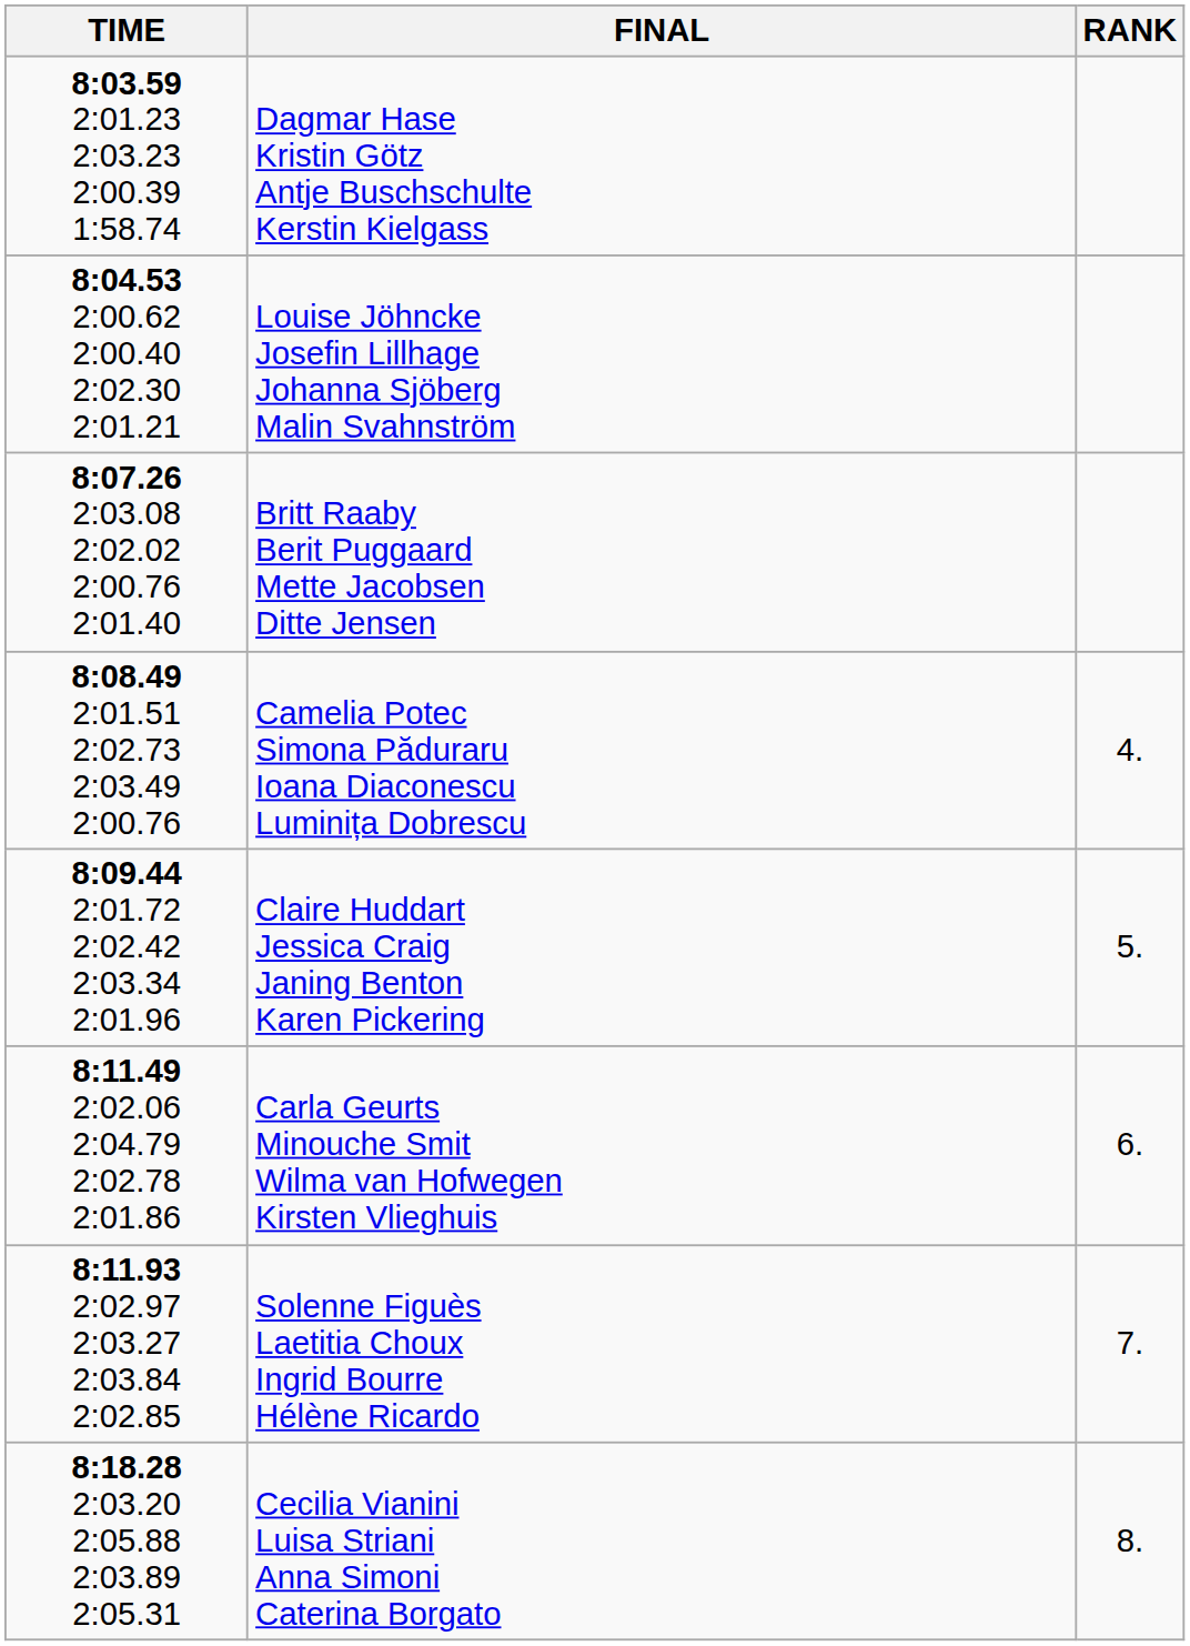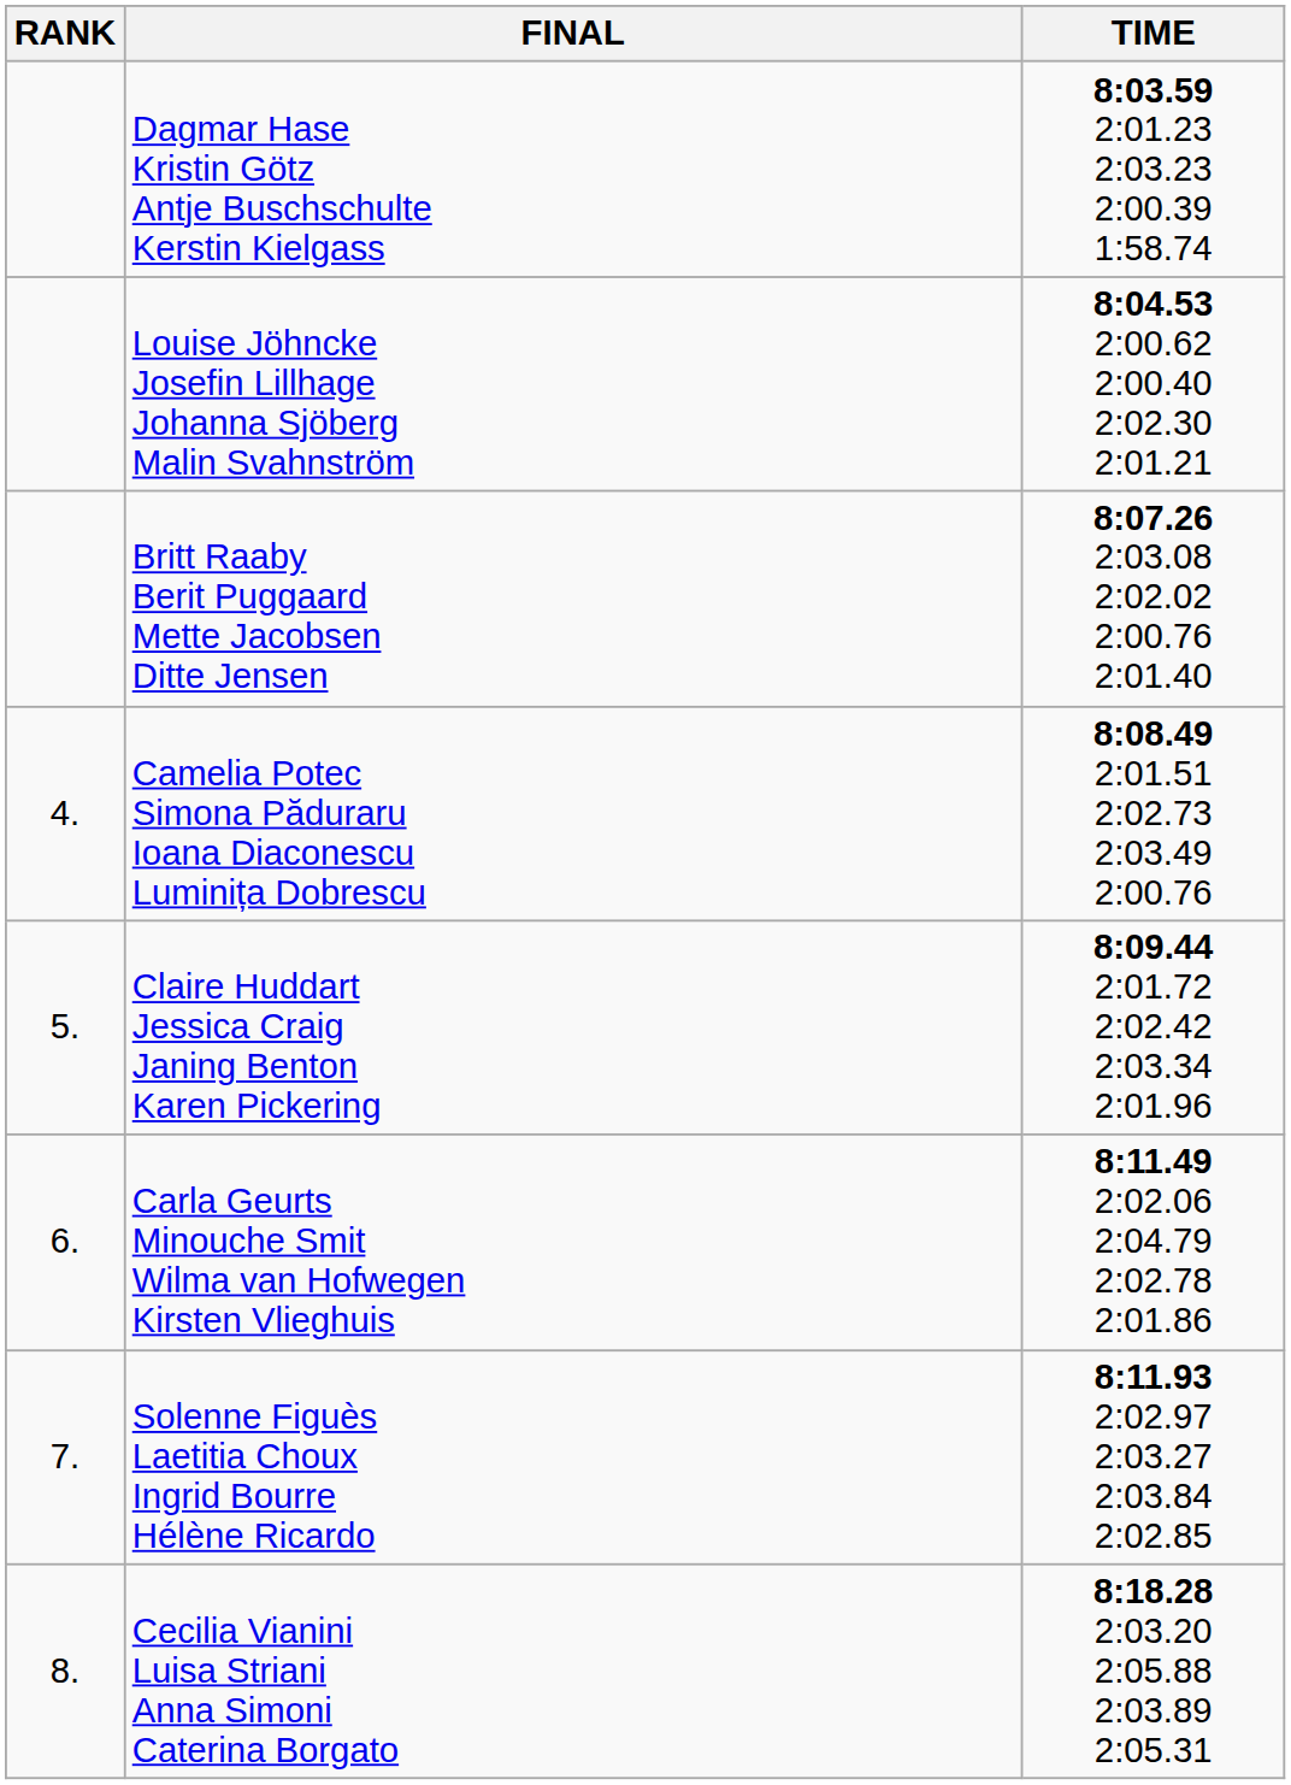 <table class="wikitable">
 <tr>
+<th>RANK</th>
+<th style="width: 25em">FINAL</th>
 <th style="width: 7em">TIME</th>
-<th style="width: 25em">FINAL</th>
-<th>RANK</th>
 </tr>
 <tr>
+<td align="center"></td>
+<td><strong></strong><br><a href='#'>Dagmar Hase</a><br><a href='#'>Kristin Götz</a><br><a href='#'>Antje Buschschulte</a><br><a href='#'>Kerstin Kielgass</a></td>
 <td align="center"><strong>8:03.59</strong><br>2:01.23<br>2:03.23<br>2:00.39<br>1:58.74</td>
-<td><strong></strong><br><a href='#'>Dagmar Hase</a><br><a href='#'>Kristin Götz</a><br><a href='#'>Antje Buschschulte</a><br><a href='#'>Kerstin Kielgass</a></td>
-<td align="center"></td>
 </tr>
 <tr>
+<td align="center"></td>
+<td><strong></strong><br><a href='#'>Louise Jöhncke</a><br><a href='#'>Josefin Lillhage</a><br><a href='#'>Johanna Sjöberg</a><br><a href='#'>Malin Svahnström</a></td>
 <td align="center"><strong>8:04.53</strong><br>2:00.62<br>2:00.40<br>2:02.30<br>2:01.21</td>
-<td><strong></strong><br><a href='#'>Louise Jöhncke</a><br><a href='#'>Josefin Lillhage</a><br><a href='#'>Johanna Sjöberg</a><br><a href='#'>Malin Svahnström</a></td>
-<td align="center"></td>
 </tr>
 <tr>
+<td align="center"></td>
+<td><strong></strong><br><a href='#'>Britt Raaby</a><br><a href='#'>Berit Puggaard</a><br><a href='#'>Mette Jacobsen</a><br><a href='#'>Ditte Jensen</a></td>
 <td align="center"><strong>8:07.26</strong><br>2:03.08<br>2:02.02<br>2:00.76<br>2:01.40</td>
-<td><strong></strong><br><a href='#'>Britt Raaby</a><br><a href='#'>Berit Puggaard</a><br><a href='#'>Mette Jacobsen</a><br><a href='#'>Ditte Jensen</a></td>
-<td align="center"></td>
 </tr>
 <tr>
+<td align="center">4.</td>
+<td><strong></strong><br><a href='#'>Camelia Potec</a><br><a href='#'>Simona Păduraru</a><br><a href='#'>Ioana Diaconescu</a><br><a href='#'>Luminița Dobrescu</a></td>
 <td align="center"><strong>8:08.49</strong><br>2:01.51<br>2:02.73<br>2:03.49<br>2:00.76</td>
-<td><strong></strong><br><a href='#'>Camelia Potec</a><br><a href='#'>Simona Păduraru</a><br><a href='#'>Ioana Diaconescu</a><br><a href='#'>Luminița Dobrescu</a></td>
-<td align="center">4.</td>
 </tr>
 <tr>
+<td align="center">5.</td>
+<td><strong></strong><br><a href='#'>Claire Huddart</a><br><a href='#'>Jessica Craig</a><br><a href='#'>Janing Benton</a><br><a href='#'>Karen Pickering</a></td>
 <td align="center"><strong>8:09.44</strong><br>2:01.72<br>2:02.42<br>2:03.34<br>2:01.96</td>
-<td><strong></strong><br><a href='#'>Claire Huddart</a><br><a href='#'>Jessica Craig</a><br><a href='#'>Janing Benton</a><br><a href='#'>Karen Pickering</a></td>
-<td align="center">5.</td>
 </tr>
 <tr>
+<td align="center">6.</td>
+<td><strong></strong><br><a href='#'>Carla Geurts</a><br><a href='#'>Minouche Smit</a><br><a href='#'>Wilma van Hofwegen</a><br><a href='#'>Kirsten Vlieghuis</a></td>
 <td align="center"><strong>8:11.49</strong><br>2:02.06<br>2:04.79<br>2:02.78<br>2:01.86</td>
-<td><strong></strong><br><a href='#'>Carla Geurts</a><br><a href='#'>Minouche Smit</a><br><a href='#'>Wilma van Hofwegen</a><br><a href='#'>Kirsten Vlieghuis</a></td>
-<td align="center">6.</td>
 </tr>
 <tr>
+<td align="center">7.</td>
+<td><strong></strong><br><a href='#'>Solenne Figuès</a><br><a href='#'>Laetitia Choux</a><br><a href='#'>Ingrid Bourre</a><br><a href='#'>Hélène Ricardo</a></td>
 <td align="center"><strong>8:11.93</strong><br>2:02.97<br>2:03.27<br>2:03.84<br>2:02.85</td>
-<td><strong></strong><br><a href='#'>Solenne Figuès</a><br><a href='#'>Laetitia Choux</a><br><a href='#'>Ingrid Bourre</a><br><a href='#'>Hélène Ricardo</a></td>
-<td align="center">7.</td>
 </tr>
 <tr>
+<td align="center">8.</td>
+<td><strong></strong><br><a href='#'>Cecilia Vianini</a><br><a href='#'>Luisa Striani</a><br><a href='#'>Anna Simoni</a><br><a href='#'>Caterina Borgato</a></td>
 <td align="center"><strong>8:18.28</strong><br>2:03.20<br>2:05.88<br>2:03.89<br>2:05.31</td>
-<td><strong></strong><br><a href='#'>Cecilia Vianini</a><br><a href='#'>Luisa Striani</a><br><a href='#'>Anna Simoni</a><br><a href='#'>Caterina Borgato</a></td>
-<td align="center">8.</td>
 </tr>
 </table>
